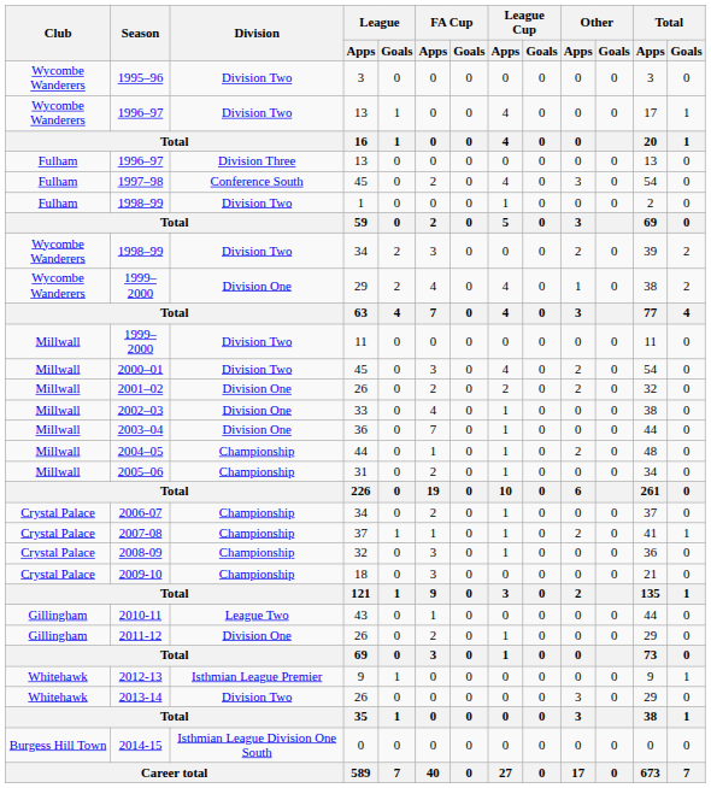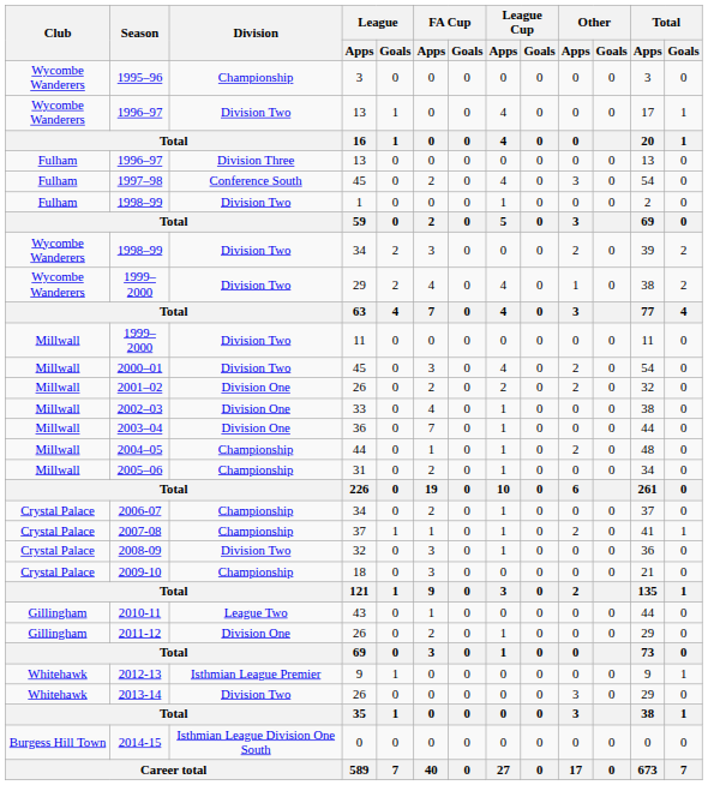 <table class="wikitable" style="text-align:center;">
 <tr>
 <th rowspan="2">Club</th>
 <th rowspan="2">Season</th>
 <th rowspan="2">Division</th>
 <th colspan="2">League</th>
 <th colspan="2">FA Cup</th>
 <th colspan="2">League Cup</th>
 <th colspan="2">Other</th>
 <th colspan="2">Total</th>
 </tr>
 <tr>
 <th>Apps</th>
 <th>Goals</th>
 <th>Apps</th>
 <th>Goals</th>
 <th>Apps</th>
 <th>Goals</th>
 <th>Apps</th>
 <th>Goals</th>
 <th>Apps</th>
 <th>Goals</th>
 </tr>
 <tr>
 <td><a href='#'>Wycombe Wanderers</a></td>
 <td><a href='#'>1995–96</a></td>
-<td><a href='#'>Division Two</a></td>
+<td><a href='#'>Championship</a></td>
 <td>3</td>
 <td>0</td>
 <td>0</td>
 <td>0</td>
 <td>0</td>
 <td>0</td>
 <td>0</td>
 <td>0</td>
 <td>3</td>
 <td>0</td>
 </tr>
 <tr>
 <td><a href='#'>Wycombe Wanderers</a></td>
 <td><a href='#'>1996–97</a></td>
 <td><a href='#'>Division Two</a></td>
 <td>13</td>
 <td>1</td>
 <td>0</td>
 <td>0</td>
 <td>4</td>
 <td>0</td>
 <td>0</td>
 <td>0</td>
 <td>17</td>
 <td>1</td>
 </tr>
 <tr>
 <th colspan="3">Total</th>
 <th>16</th>
 <th>1</th>
 <th>0</th>
 <th>0</th>
 <th>4</th>
 <th>0</th>
 <th>0</th>
 <th 0></th>
 <th>20</th>
 <th>1</th>
 </tr>
 <tr>
 <td><a href='#'>Fulham</a></td>
 <td><a href='#'>1996–97</a></td>
 <td><a href='#'>Division Three</a></td>
 <td>13</td>
 <td>0</td>
 <td>0</td>
 <td>0</td>
 <td>0</td>
 <td>0</td>
 <td>0</td>
 <td>0</td>
 <td>13</td>
 <td>0</td>
 </tr>
 <tr>
 <td><a href='#'>Fulham</a></td>
 <td><a href='#'>1997–98</a></td>
 <td><a href='#'>Conference South</a></td>
 <td>45</td>
 <td>0</td>
 <td>2</td>
 <td>0</td>
 <td>4</td>
 <td>0</td>
 <td>3</td>
 <td>0</td>
 <td>54</td>
 <td>0</td>
 </tr>
 <tr>
 <td><a href='#'>Fulham</a></td>
 <td><a href='#'>1998–99</a></td>
 <td><a href='#'>Division Two</a></td>
 <td>1</td>
 <td>0</td>
 <td>0</td>
 <td>0</td>
 <td>1</td>
 <td>0</td>
 <td>0</td>
 <td>0</td>
 <td>2</td>
 <td>0</td>
 </tr>
 <tr>
 <th colspan="3">Total</th>
 <th>59</th>
 <th>0</th>
 <th>2</th>
 <th>0</th>
 <th>5</th>
 <th>0</th>
 <th>3</th>
 <th 0></th>
 <th>69</th>
 <th>0</th>
 </tr>
 <tr>
 <td><a href='#'>Wycombe Wanderers</a></td>
 <td><a href='#'>1998–99</a></td>
 <td><a href='#'>Division Two</a></td>
 <td>34</td>
 <td>2</td>
 <td>3</td>
 <td>0</td>
 <td>0</td>
 <td>0</td>
 <td>2</td>
 <td>0</td>
 <td>39</td>
 <td>2</td>
 </tr>
 <tr>
 <td><a href='#'>Wycombe Wanderers</a></td>
 <td><a href='#'>1999–2000</a></td>
-<td><a href='#'>Division One</a></td>
+<td><a href='#'>Division Two</a></td>
 <td>29</td>
 <td>2</td>
 <td>4</td>
 <td>0</td>
 <td>4</td>
 <td>0</td>
 <td>1</td>
 <td>0</td>
 <td>38</td>
 <td>2</td>
 </tr>
 <tr>
 <th colspan="3">Total</th>
 <th>63</th>
 <th>4</th>
 <th>7</th>
 <th>0</th>
 <th>4</th>
 <th>0</th>
 <th>3</th>
 <th 0></th>
 <th>77</th>
 <th>4</th>
 </tr>
 <tr>
 <td><a href='#'>Millwall</a></td>
 <td><a href='#'>1999–2000</a></td>
 <td><a href='#'>Division Two</a></td>
 <td>11</td>
 <td>0</td>
 <td>0</td>
 <td>0</td>
 <td>0</td>
 <td>0</td>
 <td>0</td>
 <td>0</td>
 <td>11</td>
 <td>0</td>
 </tr>
 <tr>
 <td><a href='#'>Millwall</a></td>
 <td><a href='#'>2000–01</a></td>
 <td><a href='#'>Division Two</a></td>
 <td>45</td>
 <td>0</td>
 <td>3</td>
 <td>0</td>
 <td>4</td>
 <td>0</td>
 <td>2</td>
 <td>0</td>
 <td>54</td>
 <td>0</td>
 </tr>
 <tr>
 <td><a href='#'>Millwall</a></td>
 <td><a href='#'>2001–02</a></td>
 <td><a href='#'>Division One</a></td>
 <td>26</td>
 <td>0</td>
 <td>2</td>
 <td>0</td>
 <td>2</td>
 <td>0</td>
 <td>2</td>
 <td>0</td>
 <td>32</td>
 <td>0</td>
 </tr>
 <tr>
 <td><a href='#'>Millwall</a></td>
 <td><a href='#'>2002–03</a></td>
 <td><a href='#'>Division One</a></td>
 <td>33</td>
 <td>0</td>
 <td>4</td>
 <td>0</td>
 <td>1</td>
 <td>0</td>
 <td>0</td>
 <td>0</td>
 <td>38</td>
 <td>0</td>
 </tr>
 <tr>
 <td><a href='#'>Millwall</a></td>
 <td><a href='#'>2003–04</a></td>
 <td><a href='#'>Division One</a></td>
 <td>36</td>
 <td>0</td>
 <td>7</td>
 <td>0</td>
 <td>1</td>
 <td>0</td>
 <td>0</td>
 <td>0</td>
 <td>44</td>
 <td>0</td>
 </tr>
 <tr>
 <td><a href='#'>Millwall</a></td>
 <td><a href='#'>2004–05</a></td>
 <td><a href='#'>Championship</a></td>
 <td>44</td>
 <td>0</td>
 <td>1</td>
 <td>0</td>
 <td>1</td>
 <td>0</td>
 <td>2</td>
 <td>0</td>
 <td>48</td>
 <td>0</td>
 </tr>
 <tr>
 <td><a href='#'>Millwall</a></td>
 <td><a href='#'>2005–06</a></td>
 <td><a href='#'>Championship</a></td>
 <td>31</td>
 <td>0</td>
 <td>2</td>
 <td>0</td>
 <td>1</td>
 <td>0</td>
 <td>0</td>
 <td>0</td>
 <td>34</td>
 <td>0</td>
 </tr>
 <tr>
 <th colspan="3">Total</th>
 <th>226</th>
 <th>0</th>
 <th>19</th>
 <th>0</th>
 <th>10</th>
 <th>0</th>
 <th>6</th>
 <th 0></th>
 <th>261</th>
 <th>0</th>
 </tr>
 <tr>
 <td><a href='#'>Crystal Palace</a></td>
 <td><a href='#'>2006-07</a></td>
 <td><a href='#'>Championship</a></td>
 <td>34</td>
 <td>0</td>
 <td>2</td>
 <td>0</td>
 <td>1</td>
 <td>0</td>
 <td>0</td>
 <td>0</td>
 <td>37</td>
 <td>0</td>
 </tr>
 <tr>
 <td><a href='#'>Crystal Palace</a></td>
 <td><a href='#'>2007-08</a></td>
 <td><a href='#'>Championship</a></td>
 <td>37</td>
 <td>1</td>
 <td>1</td>
 <td>0</td>
 <td>1</td>
 <td>0</td>
 <td>2</td>
 <td>0</td>
 <td>41</td>
 <td>1</td>
 </tr>
 <tr>
 <td><a href='#'>Crystal Palace</a></td>
 <td><a href='#'>2008-09</a></td>
-<td><a href='#'>Championship</a></td>
+<td><a href='#'>Division Two</a></td>
 <td>32</td>
 <td>0</td>
 <td>3</td>
 <td>0</td>
 <td>1</td>
 <td>0</td>
 <td>0</td>
 <td>0</td>
 <td>36</td>
 <td>0</td>
 </tr>
 <tr>
 <td><a href='#'>Crystal Palace</a></td>
 <td><a href='#'>2009-10</a></td>
 <td><a href='#'>Championship</a></td>
 <td>18</td>
 <td>0</td>
 <td>3</td>
 <td>0</td>
 <td>0</td>
 <td>0</td>
 <td>0</td>
 <td>0</td>
 <td>21</td>
 <td>0</td>
 </tr>
 <tr>
 <th colspan="3">Total</th>
 <th>121</th>
 <th>1</th>
 <th>9</th>
 <th>0</th>
 <th>3</th>
 <th>0</th>
 <th>2</th>
 <th 0></th>
 <th>135</th>
 <th>1</th>
 </tr>
 <tr>
 <td><a href='#'>Gillingham</a></td>
 <td><a href='#'>2010-11</a></td>
 <td><a href='#'>League Two</a></td>
 <td>43</td>
 <td>0</td>
 <td>1</td>
 <td>0</td>
 <td>0</td>
 <td>0</td>
 <td>0</td>
 <td>0</td>
 <td>44</td>
 <td>0</td>
 </tr>
 <tr>
 <td><a href='#'>Gillingham</a></td>
 <td><a href='#'>2011-12</a></td>
 <td><a href='#'>Division One</a></td>
 <td>26</td>
 <td>0</td>
 <td>2</td>
 <td>0</td>
 <td>1</td>
 <td>0</td>
 <td>0</td>
 <td>0</td>
 <td>29</td>
 <td>0</td>
 </tr>
 <tr>
 <th colspan="3">Total</th>
 <th>69</th>
 <th>0</th>
 <th>3</th>
 <th>0</th>
 <th>1</th>
 <th>0</th>
 <th>0</th>
 <th 0></th>
 <th>73</th>
 <th>0</th>
 </tr>
 <tr>
 <td><a href='#'>Whitehawk</a></td>
 <td><a href='#'>2012-13</a></td>
 <td><a href='#'>Isthmian League Premier</a></td>
 <td>9</td>
 <td>1</td>
 <td>0</td>
 <td>0</td>
 <td>0</td>
 <td>0</td>
 <td>0</td>
 <td>0</td>
 <td>9</td>
 <td>1</td>
 </tr>
 <tr>
 <td><a href='#'>Whitehawk</a></td>
 <td><a href='#'>2013-14</a></td>
 <td><a href='#'>Division Two</a></td>
 <td>26</td>
 <td>0</td>
 <td>0</td>
 <td>0</td>
 <td>0</td>
 <td>0</td>
 <td>3</td>
 <td>0</td>
 <td>29</td>
 <td>0</td>
 </tr>
 <tr>
 <th colspan="3">Total</th>
 <th>35</th>
 <th>1</th>
 <th>0</th>
 <th>0</th>
 <th>0</th>
 <th>0</th>
 <th>3</th>
 <th 0></th>
 <th>38</th>
 <th>1</th>
 </tr>
 <tr>
 <td><a href='#'>Burgess Hill Town</a></td>
 <td><a href='#'>2014-15</a></td>
 <td><a href='#'>Isthmian League Division One South</a></td>
 <td>0</td>
 <td>0</td>
 <td>0</td>
 <td>0</td>
 <td>0</td>
 <td>0</td>
 <td>0</td>
 <td>0</td>
 <td>0</td>
 <td>0</td>
 </tr>
 <tr>
 <th colspan="3">Career total</th>
 <th>589</th>
 <th>7</th>
 <th>40</th>
 <th>0</th>
 <th>27</th>
 <th>0</th>
 <th>17</th>
 <th>0</th>
 <th>673</th>
 <th>7</th>
 </tr>
 </table>
